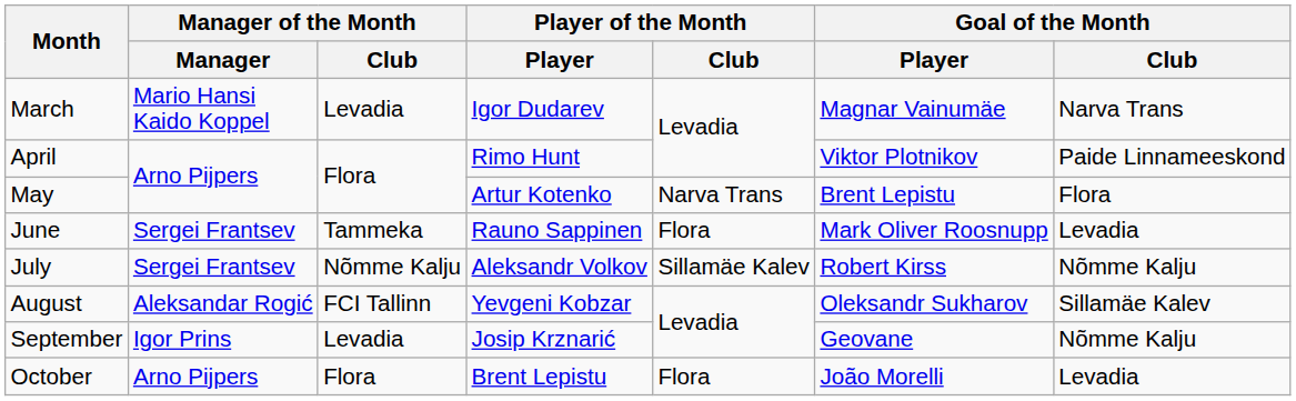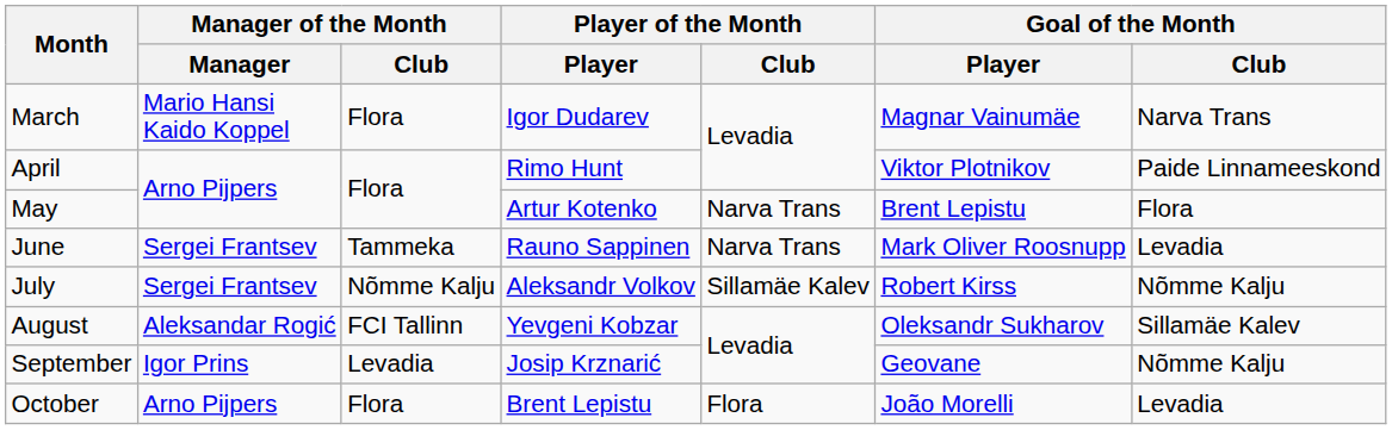 <table class="wikitable">
 <tr>
 <th rowspan=2>Month</th>
 <th colspan=2>Manager of the Month</th>
 <th colspan=2>Player of the Month</th>
 <th colspan=2>Goal of the Month</th>
 </tr>
 <tr>
 <th>Manager</th>
 <th>Club</th>
 <th>Player</th>
 <th>Club</th>
 <th>Player</th>
 <th>Club</th>
 </tr>
 <tr>
 <td>March</td>
 <td> <a href='#'>Mario Hansi</a><br> <a href='#'>Kaido Koppel</a></td>
-<td>Levadia</td>
+<td>Flora</td>
 <td> <a href='#'>Igor Dudarev</a></td>
 <td rowspan=2>Levadia</td>
 <td> <a href='#'>Magnar Vainumäe</a></td>
 <td>Narva Trans</td>
 </tr>
 <tr>
 <td>April</td>
 <td rowspan=2> <a href='#'>Arno Pijpers</a></td>
 <td rowspan=2>Flora</td>
 <td> <a href='#'>Rimo Hunt</a></td>
 <td> <a href='#'>Viktor Plotnikov</a></td>
 <td>Paide Linnameeskond</td>
 </tr>
 <tr>
 <td>May</td>
 <td> <a href='#'>Artur Kotenko</a></td>
 <td>Narva Trans</td>
 <td> <a href='#'>Brent Lepistu</a></td>
 <td>Flora</td>
 </tr>
 <tr>
 <td>June</td>
 <td> <a href='#'>Sergei Frantsev</a></td>
 <td>Tammeka</td>
 <td> <a href='#'>Rauno Sappinen</a></td>
-<td>Flora</td>
+<td>Narva Trans</td>
 <td> <a href='#'>Mark Oliver Roosnupp</a></td>
 <td>Levadia</td>
 </tr>
 <tr>
 <td>July</td>
 <td> <a href='#'>Sergei Frantsev</a></td>
 <td>Nõmme Kalju</td>
 <td> <a href='#'>Aleksandr Volkov</a></td>
 <td>Sillamäe Kalev</td>
 <td> <a href='#'>Robert Kirss</a></td>
 <td>Nõmme Kalju</td>
 </tr>
 <tr>
 <td>August</td>
 <td> <a href='#'>Aleksandar Rogić</a></td>
 <td>FCI Tallinn</td>
 <td> <a href='#'>Yevgeni Kobzar</a></td>
 <td rowspan=2>Levadia</td>
 <td> <a href='#'>Oleksandr Sukharov</a></td>
 <td>Sillamäe Kalev</td>
 </tr>
 <tr>
 <td>September</td>
 <td> <a href='#'>Igor Prins</a></td>
 <td>Levadia</td>
 <td> <a href='#'>Josip Krznarić</a></td>
 <td> <a href='#'>Geovane</a></td>
 <td>Nõmme Kalju</td>
 </tr>
 <tr>
 <td>October</td>
 <td> <a href='#'>Arno Pijpers</a></td>
 <td>Flora</td>
 <td> <a href='#'>Brent Lepistu</a></td>
 <td>Flora</td>
 <td> <a href='#'>João Morelli</a></td>
 <td>Levadia</td>
 </tr>
 </table>
